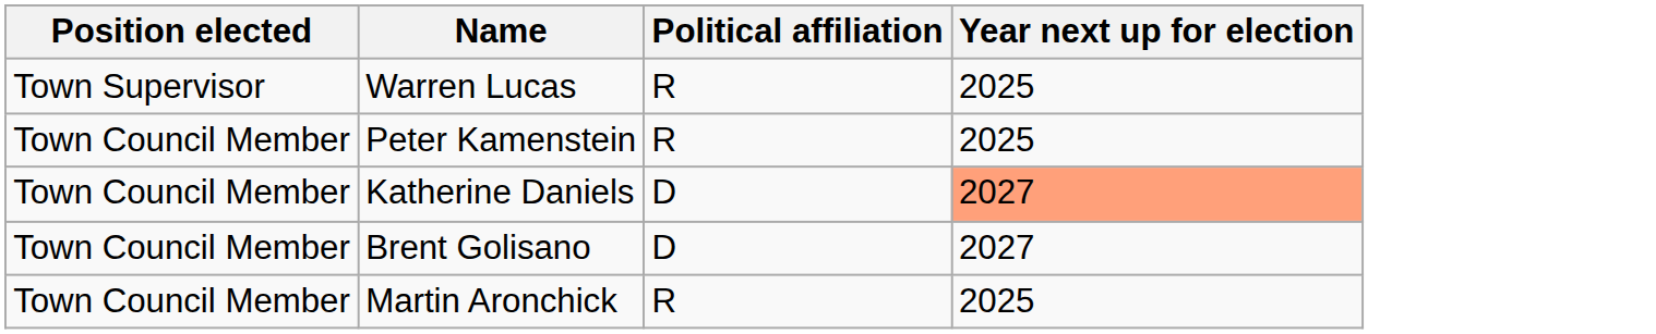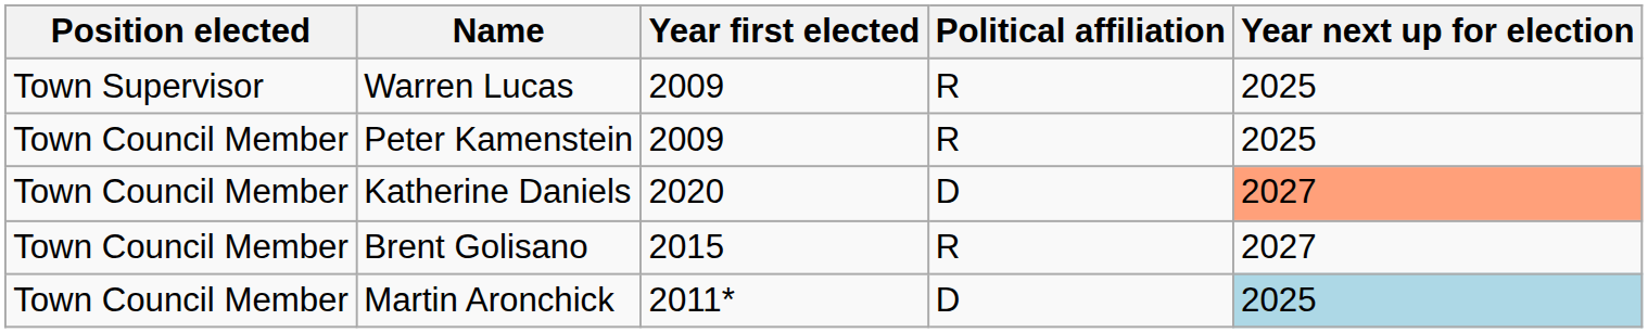 <table class="wikitable">
 <tr>
 <th>Position elected</th>
 <th>Name</th>
+<th>Year first elected</th>
 <th>Political affiliation</th>
 <th>Year next up for election</th>
 </tr>
 <tr>
 <td>Town Supervisor</td>
 <td>Warren Lucas</td>
+<td>2009</td>
 <td>R</td>
 <td>2025</td>
 </tr>
 <tr>
 <td>Town Council Member</td>
 <td>Peter Kamenstein</td>
+<td>2009</td>
 <td>R</td>
 <td>2025</td>
 </tr>
 <tr>
 <td>Town Council Member</td>
 <td>Katherine Daniels</td>
+<td>2020</td>
 <td>D</td>
 <td style="background: lightsalmon;">2027</td>
 </tr>
 <tr>
 <td>Town Council Member</td>
 <td>Brent Golisano</td>
-<td>D</td>
+<td>2015</td>
+<td>R</td>
 <td>2027</td>
 </tr>
 <tr>
 <td>Town Council Member</td>
 <td>Martin Aronchick</td>
-<td>R</td>
-<td>2025</td>
+<td>2011*</td>
+<td>D</td>
+<td style="background: lightblue;">2025</td>
 </tr>
 </table>
